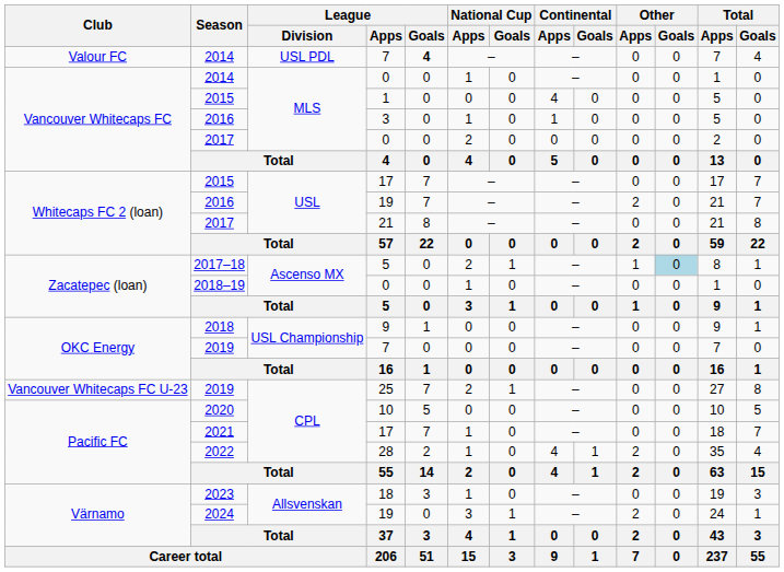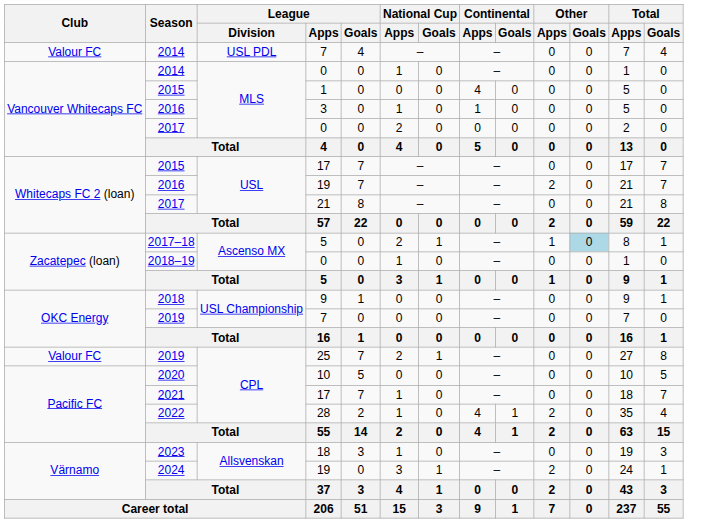 <table class="wikitable" style="text-align: center;">
 <tr>
 <th rowspan="2">Club</th>
 <th rowspan="2">Season</th>
 <th colspan="3">League</th>
 <th colspan="2">National Cup</th>
 <th colspan="2">Continental</th>
 <th colspan="2">Other</th>
 <th colspan="2">Total</th>
 </tr>
 <tr>
 <th>Division</th>
 <th>Apps</th>
 <th>Goals</th>
 <th>Apps</th>
 <th>Goals</th>
 <th>Apps</th>
 <th>Goals</th>
 <th>Apps</th>
 <th>Goals</th>
 <th>Apps</th>
 <th>Goals</th>
 </tr>
 <tr>
 <td><a href='#'>Valour FC</a></td>
 <td><a href='#'>2014</a></td>
 <td><a href='#'>USL PDL</a></td>
 <td>7</td>
-<td><strong>4</strong></td>
+<td>4</td>
 <td colspan="2">–</td>
 <td colspan="2">–</td>
 <td>0</td>
 <td>0</td>
 <td>7</td>
 <td>4</td>
 </tr>
 <tr>
 <td rowspan="5"><a href='#'>Vancouver Whitecaps FC</a></td>
 <td><a href='#'>2014</a></td>
 <td rowspan="4"><a href='#'>MLS</a></td>
 <td>0</td>
 <td>0</td>
 <td>1</td>
 <td>0</td>
 <td colspan="2">–</td>
 <td>0</td>
 <td>0</td>
 <td>1</td>
 <td>0</td>
 </tr>
 <tr>
 <td><a href='#'>2015</a></td>
 <td>1</td>
 <td>0</td>
 <td>0</td>
 <td>0</td>
 <td>4</td>
 <td>0</td>
 <td>0</td>
 <td>0</td>
 <td>5</td>
 <td>0</td>
 </tr>
 <tr>
 <td><a href='#'>2016</a></td>
 <td>3</td>
 <td>0</td>
 <td>1</td>
 <td>0</td>
 <td>1</td>
 <td>0</td>
 <td>0</td>
 <td>0</td>
 <td>5</td>
 <td>0</td>
 </tr>
 <tr>
 <td><a href='#'>2017</a></td>
 <td>0</td>
 <td>0</td>
 <td>2</td>
 <td>0</td>
 <td>0</td>
 <td>0</td>
 <td>0</td>
 <td>0</td>
 <td>2</td>
 <td>0</td>
 </tr>
 <tr>
 <th colspan="2">Total</th>
 <th>4</th>
 <th>0</th>
 <th>4</th>
 <th>0</th>
 <th>5</th>
 <th>0</th>
 <th>0</th>
 <th>0</th>
 <th>13</th>
 <th>0</th>
 </tr>
 <tr>
 <td rowspan="4"><a href='#'>Whitecaps FC 2</a> (loan)</td>
 <td><a href='#'>2015</a></td>
 <td rowspan="3"><a href='#'>USL</a></td>
 <td>17</td>
 <td>7</td>
 <td colspan="2">–</td>
 <td colspan="2">–</td>
 <td>0</td>
 <td>0</td>
 <td>17</td>
 <td>7</td>
 </tr>
 <tr>
 <td><a href='#'>2016</a></td>
 <td>19</td>
 <td>7</td>
 <td colspan="2">–</td>
 <td colspan="2">–</td>
 <td>2</td>
 <td>0</td>
 <td>21</td>
 <td>7</td>
 </tr>
 <tr>
 <td><a href='#'>2017</a></td>
 <td>21</td>
 <td>8</td>
 <td colspan="2">–</td>
 <td colspan="2">–</td>
 <td>0</td>
 <td>0</td>
 <td>21</td>
 <td>8</td>
 </tr>
 <tr>
 <th colspan="2">Total</th>
 <th>57</th>
 <th>22</th>
 <th>0</th>
 <th>0</th>
 <th>0</th>
 <th>0</th>
 <th>2</th>
 <th>0</th>
 <th>59</th>
 <th>22</th>
 </tr>
 <tr>
 <td rowspan="3"><a href='#'>Zacatepec</a> (loan)</td>
 <td><a href='#'>2017–18</a></td>
 <td rowspan="2"><a href='#'>Ascenso MX</a></td>
 <td>5</td>
 <td>0</td>
 <td>2</td>
 <td>1</td>
 <td colspan="2">–</td>
 <td>1</td>
 <td style="background: lightblue;">0</td>
 <td>8</td>
 <td>1</td>
 </tr>
 <tr>
 <td><a href='#'>2018–19</a></td>
 <td>0</td>
 <td>0</td>
 <td>1</td>
 <td>0</td>
 <td colspan="2">–</td>
 <td>0</td>
 <td>0</td>
 <td>1</td>
 <td>0</td>
 </tr>
 <tr>
 <th colspan="2">Total</th>
 <th>5</th>
 <th>0</th>
 <th>3</th>
 <th>1</th>
 <th>0</th>
 <th>0</th>
 <th>1</th>
 <th>0</th>
 <th>9</th>
 <th>1</th>
 </tr>
 <tr>
 <td rowspan="3"><a href='#'>OKC Energy</a></td>
 <td><a href='#'>2018</a></td>
 <td rowspan="2"><a href='#'>USL Championship</a></td>
 <td>9</td>
 <td>1</td>
 <td>0</td>
 <td>0</td>
 <td colspan="2">–</td>
 <td>0</td>
 <td>0</td>
 <td>9</td>
 <td>1</td>
 </tr>
 <tr>
 <td><a href='#'>2019</a></td>
 <td>7</td>
 <td>0</td>
 <td>0</td>
 <td>0</td>
 <td colspan="2">–</td>
 <td>0</td>
 <td>0</td>
 <td>7</td>
 <td>0</td>
 </tr>
 <tr>
 <th colspan="2">Total</th>
 <th>16</th>
 <th>1</th>
 <th>0</th>
 <th>0</th>
 <th>0</th>
 <th>0</th>
 <th>0</th>
 <th>0</th>
 <th>16</th>
 <th>1</th>
 </tr>
 <tr>
-<td><a href='#'>Vancouver Whitecaps FC U-23</a></td>
+<td><a href='#'>Valour FC</a></td>
 <td><a href='#'>2019</a></td>
 <td rowspan="4"><a href='#'>CPL</a></td>
 <td>25</td>
 <td>7</td>
 <td>2</td>
 <td>1</td>
 <td colspan="2">–</td>
 <td>0</td>
 <td>0</td>
 <td>27</td>
 <td>8</td>
 </tr>
 <tr>
 <td rowspan="4"><a href='#'>Pacific FC</a></td>
 <td><a href='#'>2020</a></td>
 <td>10</td>
 <td>5</td>
 <td>0</td>
 <td>0</td>
 <td colspan="2">–</td>
 <td>0</td>
 <td>0</td>
 <td>10</td>
 <td>5</td>
 </tr>
 <tr>
 <td><a href='#'>2021</a></td>
 <td>17</td>
 <td>7</td>
 <td>1</td>
 <td>0</td>
 <td colspan="2">–</td>
 <td>0</td>
 <td>0</td>
 <td>18</td>
 <td>7</td>
 </tr>
 <tr>
 <td><a href='#'>2022</a></td>
 <td>28</td>
 <td>2</td>
 <td>1</td>
 <td>0</td>
 <td>4</td>
 <td>1</td>
 <td>2</td>
 <td>0</td>
 <td>35</td>
 <td>4</td>
 </tr>
 <tr>
 <th colspan="2">Total</th>
 <th>55</th>
 <th>14</th>
 <th>2</th>
 <th>0</th>
 <th>4</th>
 <th>1</th>
 <th>2</th>
 <th>0</th>
 <th>63</th>
 <th>15</th>
 </tr>
 <tr>
 <td rowspan="3"><a href='#'>Värnamo</a></td>
 <td><a href='#'>2023</a></td>
 <td rowspan="2"><a href='#'>Allsvenskan</a></td>
 <td>18</td>
 <td>3</td>
 <td>1</td>
 <td>0</td>
 <td colspan="2">–</td>
 <td>0</td>
 <td>0</td>
 <td>19</td>
 <td>3</td>
 </tr>
 <tr>
 <td><a href='#'>2024</a></td>
 <td>19</td>
 <td>0</td>
 <td>3</td>
 <td>1</td>
 <td colspan="2">–</td>
 <td>2</td>
 <td>0</td>
 <td>24</td>
 <td>1</td>
 </tr>
 <tr>
 <th colspan="2">Total</th>
 <th>37</th>
 <th>3</th>
 <th>4</th>
 <th>1</th>
 <th>0</th>
 <th>0</th>
 <th>2</th>
 <th>0</th>
 <th>43</th>
 <th>3</th>
 </tr>
 <tr>
 <th colspan="3">Career total</th>
 <th>206</th>
 <th>51</th>
 <th>15</th>
 <th>3</th>
 <th>9</th>
 <th>1</th>
 <th>7</th>
 <th>0</th>
 <th>237</th>
 <th>55</th>
 </tr>
 </table>
